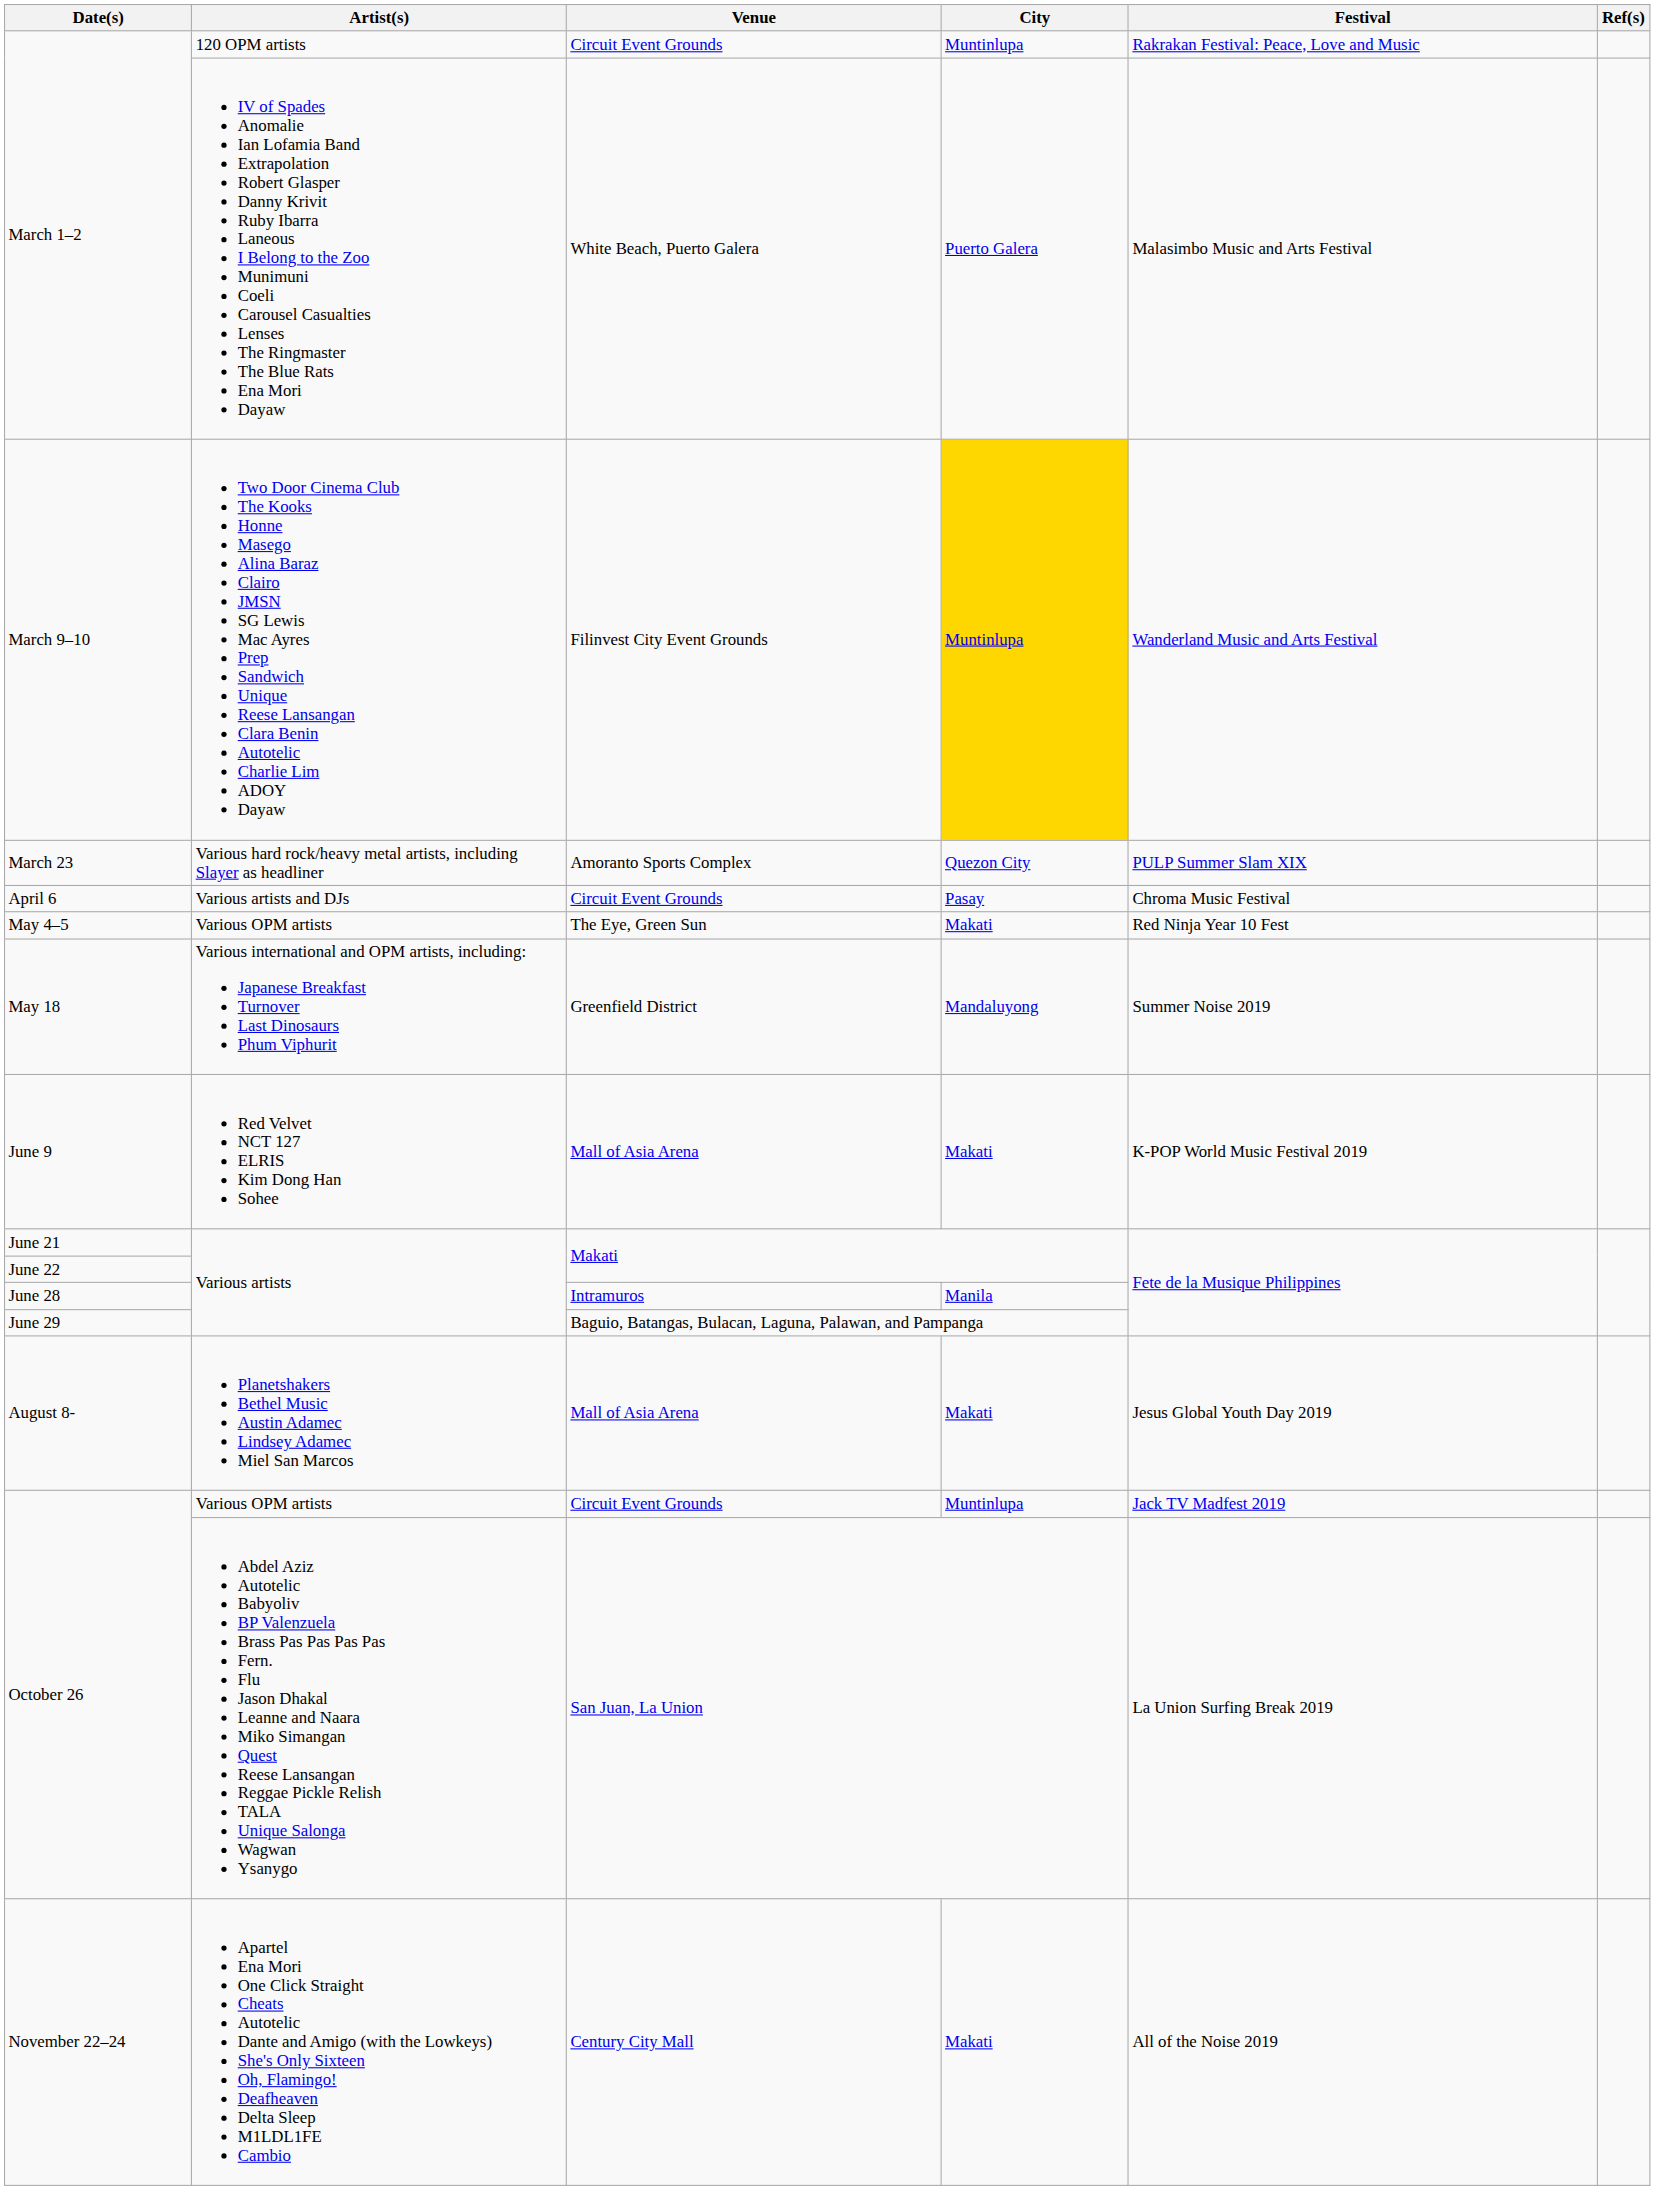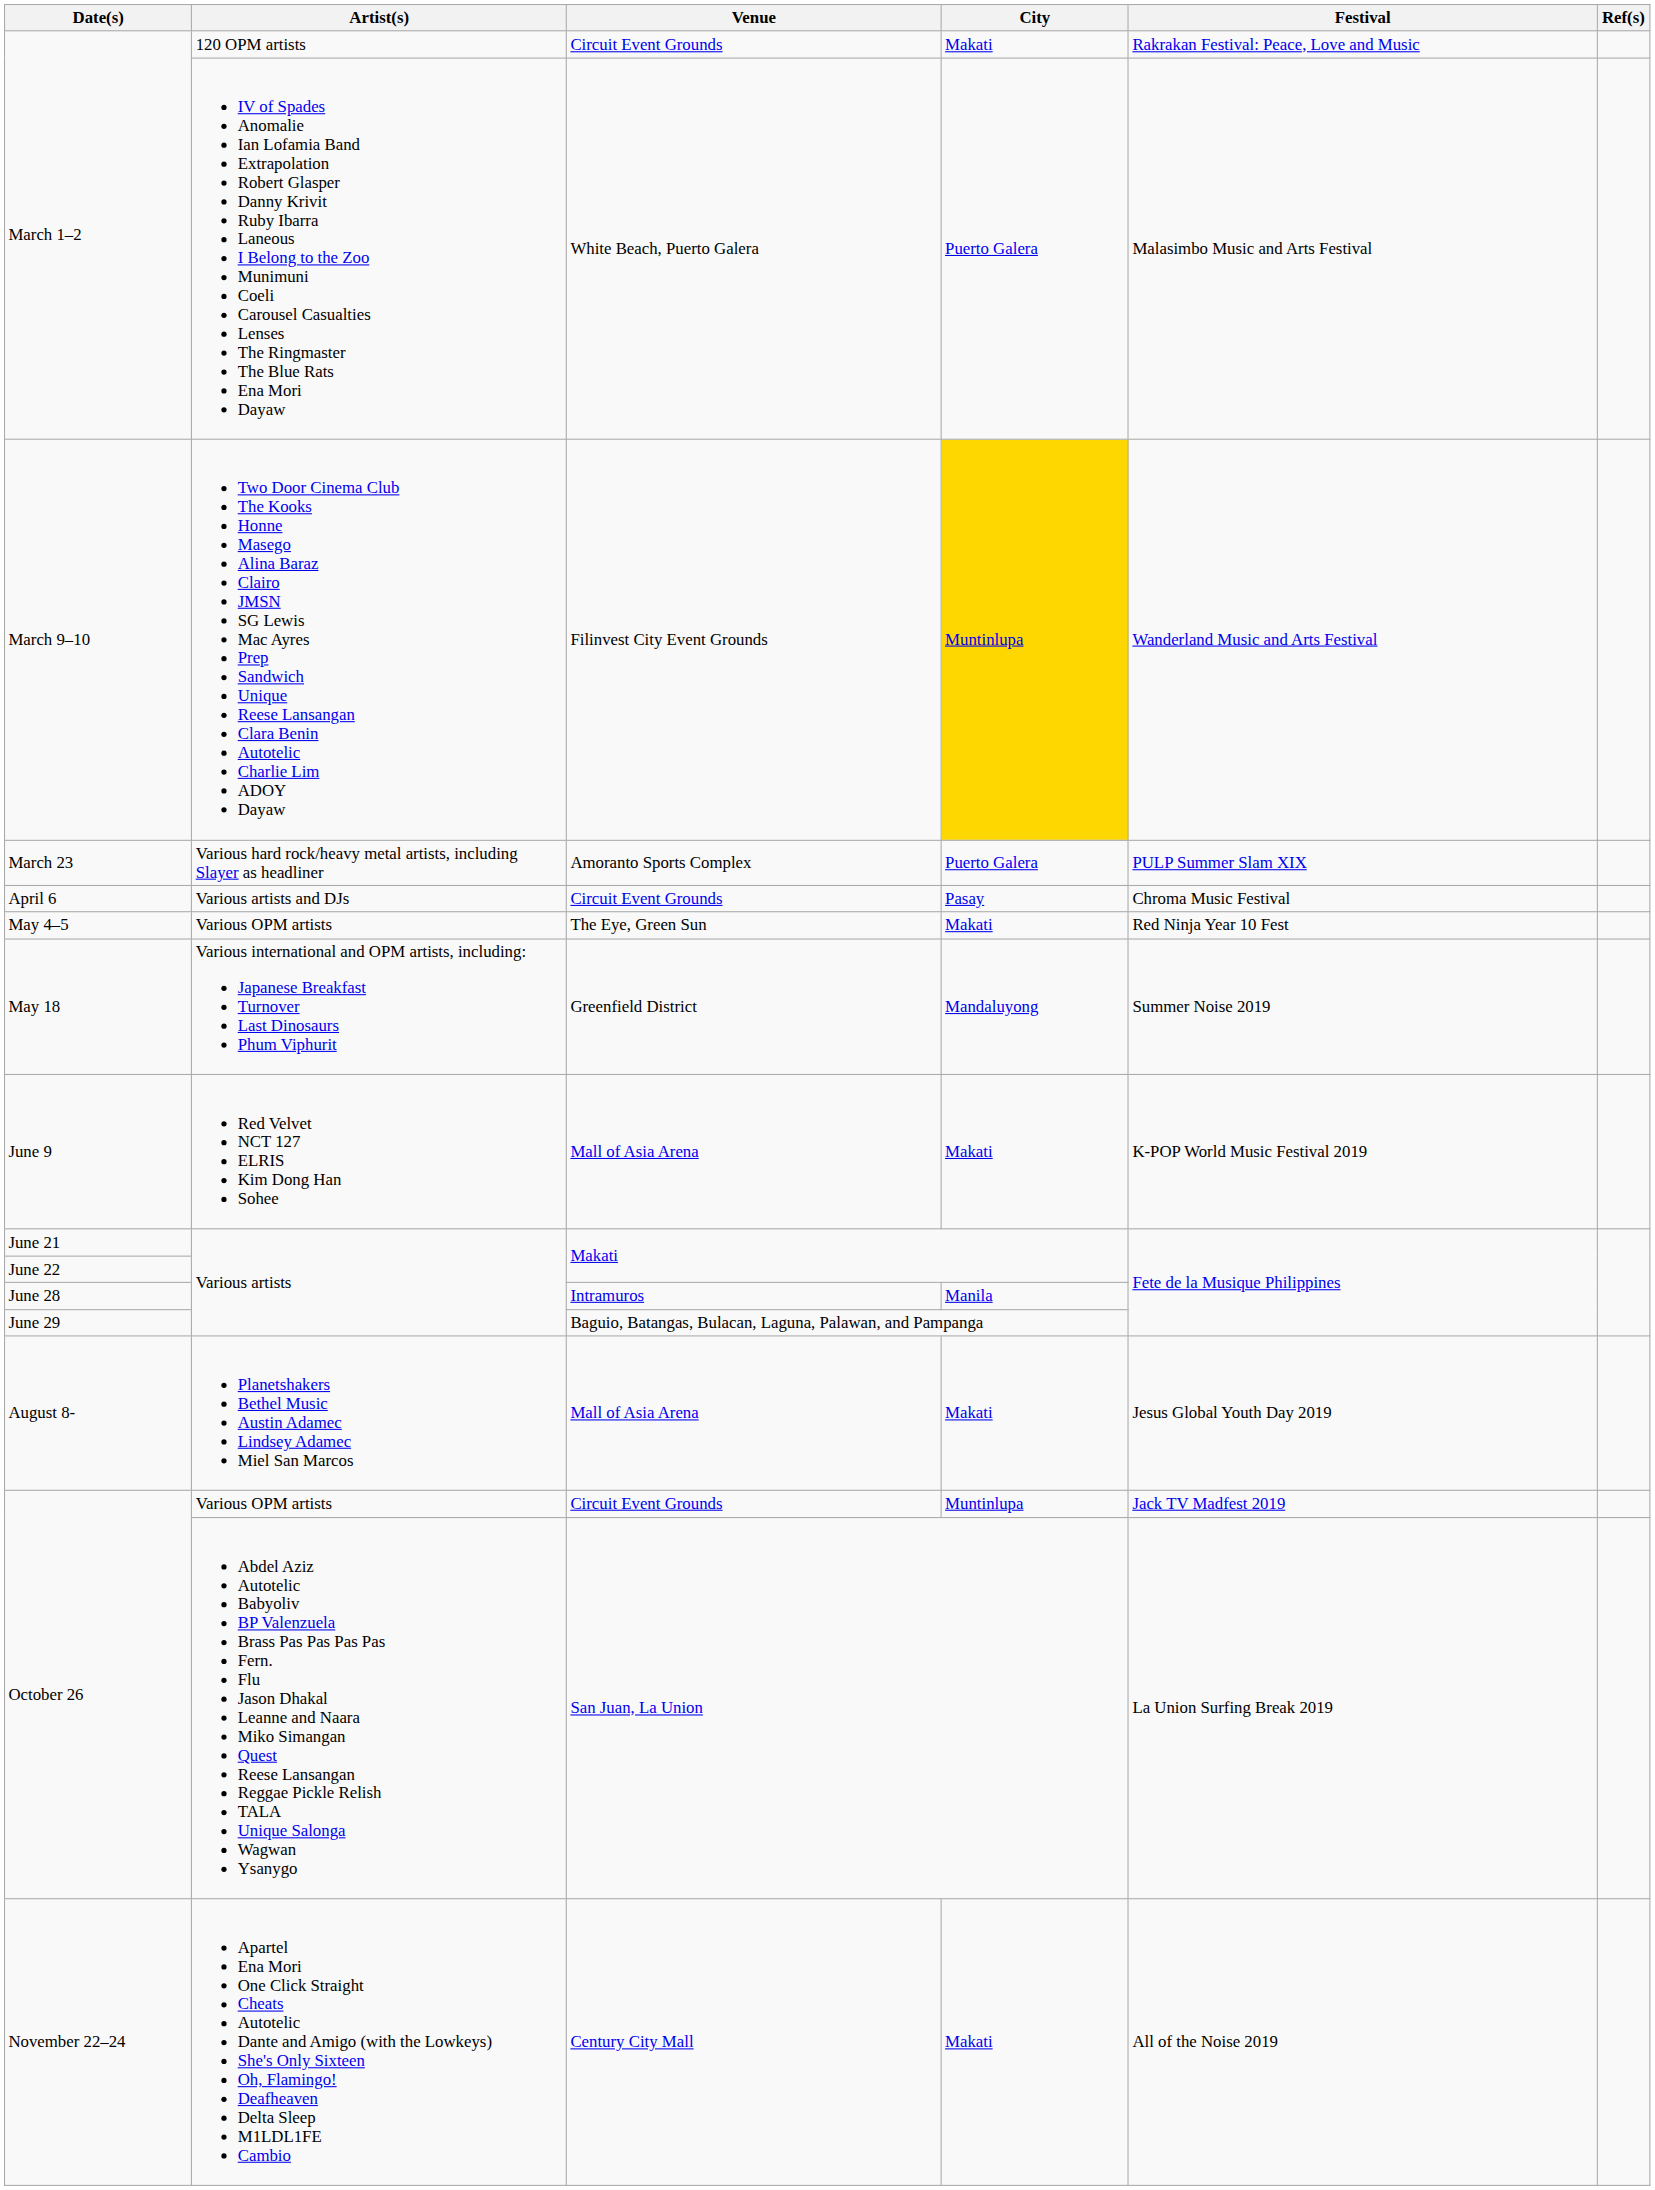 <table class="wikitable sortable" style="font-size: 100%; width=100%;" style="text-align:center;">
 <tr>
 <th class="unsortable" style="width: 10%;" scope="col">Date(s)</th>
 <th class="unsortable" style="width: 20%;" scope="col">Artist(s)</th>
 <th style="width: 20%;" scope="col">Venue</th>
 <th style="width: 10%;" scope="col">City</th>
 <th style="width: 25%;" scope="col">Festival</th>
 <th style="width: 1%;" scope="col">Ref(s)</th>
 </tr>
 <tr>
 <td rowspan=2>March 1–2</td>
 <td>120 OPM artists</td>
 <td><a href='#'>Circuit Event Grounds</a></td>
-<td><a href='#'>Muntinlupa</a></td>
+<td><a href='#'>Makati</a></td>
 <td><a href='#'>Rakrakan Festival: Peace, Love and Music</a></td>
 <td></td>
 </tr>
 <tr>
 <td><br><ul><li><a href='#'>IV of Spades</a></li><li>Anomalie</li><li>Ian Lofamia Band</li><li>Extrapolation</li><li>Robert Glasper</li><li>Danny Krivit</li><li>Ruby Ibarra</li><li>Laneous</li><li><a href='#'>I Belong to the Zoo</a></li><li>Munimuni</li><li>Coeli</li><li>Carousel Casualties</li><li>Lenses</li><li>The Ringmaster</li><li>The Blue Rats</li><li>Ena Mori</li><li>Dayaw</li></ul></td>
 <td>White Beach, Puerto Galera</td>
 <td><a href='#'>Puerto Galera</a></td>
 <td>Malasimbo Music and Arts Festival</td>
 <td></td>
 </tr>
 <tr>
 <td>March 9–10</td>
 <td><br><ul><li><a href='#'>Two Door Cinema Club</a></li><li><a href='#'>The Kooks</a></li><li><a href='#'>Honne</a></li><li><a href='#'>Masego</a></li><li><a href='#'>Alina Baraz</a></li><li><a href='#'>Clairo</a></li><li><a href='#'>JMSN</a></li><li>SG Lewis</li><li>Mac Ayres</li><li><a href='#'>Prep</a></li><li><a href='#'>Sandwich</a></li><li><a href='#'>Unique</a></li><li><a href='#'>Reese Lansangan</a></li><li><a href='#'>Clara Benin</a></li><li><a href='#'>Autotelic</a></li><li><a href='#'>Charlie Lim</a></li><li>ADOY</li><li>Dayaw</li></ul></td>
 <td>Filinvest City Event Grounds</td>
 <td style="background: gold;"><a href='#'>Muntinlupa</a></td>
 <td><a href='#'>Wanderland Music and Arts Festival</a></td>
 <td></td>
 </tr>
 <tr>
 <td>March 23</td>
 <td>Various hard rock/heavy metal artists, including <a href='#'>Slayer</a> as headliner</td>
 <td>Amoranto Sports Complex</td>
-<td><a href='#'>Quezon City</a></td>
+<td><a href='#'>Puerto Galera</a></td>
 <td><a href='#'>PULP Summer Slam XIX</a></td>
 <td></td>
 </tr>
 <tr>
 <td>April 6</td>
 <td>Various artists and DJs</td>
 <td><a href='#'>Circuit Event Grounds</a></td>
 <td><a href='#'>Pasay</a></td>
 <td>Chroma Music Festival</td>
 <td></td>
 </tr>
 <tr>
 <td>May 4–5</td>
 <td>Various OPM artists</td>
 <td>The Eye, Green Sun</td>
 <td><a href='#'>Makati</a></td>
 <td>Red Ninja Year 10 Fest</td>
 <td></td>
 </tr>
 <tr>
 <td>May 18</td>
 <td>Various international and OPM artists, including:<br><ul><li><a href='#'>Japanese Breakfast</a></li><li><a href='#'>Turnover</a></li><li><a href='#'>Last Dinosaurs</a></li><li><a href='#'>Phum Viphurit</a></li></ul></td>
 <td>Greenfield District</td>
 <td><a href='#'>Mandaluyong</a></td>
 <td>Summer Noise 2019</td>
 <td></td>
 </tr>
 <tr>
 <td>June 9</td>
 <td><br><ul><li>Red Velvet</li><li>NCT 127</li><li>ELRIS</li><li>Kim Dong Han</li><li>Sohee</li></ul></td>
 <td><a href='#'>Mall of Asia Arena</a></td>
 <td><a href='#'>Makati</a></td>
 <td>K-POP World Music Festival 2019</td>
 <td></td>
 </tr>
 <tr>
 <td>June 21</td>
 <td rowspan=4>Various artists</td>
 <td colspan=2 rowspan=2><a href='#'>Makati</a></td>
 <td rowspan=4><a href='#'>Fete de la Musique Philippines</a></td>
 <td rowspan=4></td>
 </tr>
 <tr>
 <td>June 22</td>
 </tr>
 <tr>
 <td>June 28</td>
 <td><a href='#'>Intramuros</a></td>
 <td><a href='#'>Manila</a></td>
 </tr>
 <tr>
 <td>June 29</td>
 <td colspan=2>Baguio, Batangas, Bulacan, Laguna, Palawan, and Pampanga</td>
 </tr>
 <tr>
 <td>August 8-</td>
 <td><br><ul><li><a href='#'>Planetshakers</a></li><li><a href='#'>Bethel Music</a></li><li><a href='#'>Austin Adamec</a></li><li><a href='#'>Lindsey Adamec</a></li><li>Miel San Marcos</li></ul></td>
 <td><a href='#'>Mall of Asia Arena</a></td>
 <td><a href='#'>Makati</a></td>
 <td>Jesus Global Youth Day 2019</td>
 <td></td>
 </tr>
 <tr>
 <td rowspan=2>October 26</td>
 <td>Various OPM artists</td>
 <td><a href='#'>Circuit Event Grounds</a></td>
 <td><a href='#'>Muntinlupa</a></td>
 <td><a href='#'>Jack TV Madfest 2019</a></td>
 <td></td>
 </tr>
 <tr>
 <td><br><ul><li>Abdel Aziz</li><li>Autotelic</li><li>Babyoliv</li><li><a href='#'>BP Valenzuela</a></li><li>Brass Pas Pas Pas Pas</li><li>Fern.</li><li>Flu</li><li>Jason Dhakal</li><li>Leanne and Naara</li><li>Miko Simangan</li><li><a href='#'>Quest</a></li><li>Reese Lansangan</li><li>Reggae Pickle Relish</li><li>TALA</li><li><a href='#'>Unique Salonga</a></li><li>Wagwan</li><li>Ysanygo</li></ul></td>
 <td colspan=2><a href='#'>San Juan, La Union</a></td>
 <td>La Union Surfing Break 2019</td>
 <td></td>
 </tr>
 <tr>
 <td>November 22–24</td>
 <td><br><ul><li>Apartel</li><li>Ena Mori</li><li>One Click Straight</li><li><a href='#'>Cheats</a></li><li>Autotelic</li><li>Dante and Amigo (with the Lowkeys)</li><li><a href='#'>She's Only Sixteen</a></li><li><a href='#'>Oh, Flamingo!</a></li><li><a href='#'>Deafheaven</a></li><li>Delta Sleep</li><li>M1LDL1FE</li><li><a href='#'>Cambio</a></li></ul></td>
 <td><a href='#'>Century City Mall</a></td>
 <td><a href='#'>Makati</a></td>
 <td>All of the Noise 2019</td>
 <td></td>
 </tr>
 </table>
